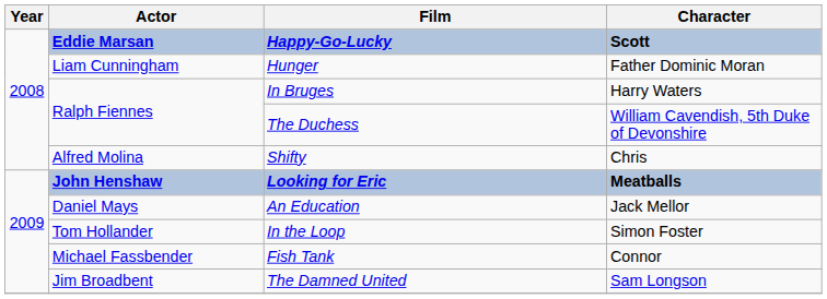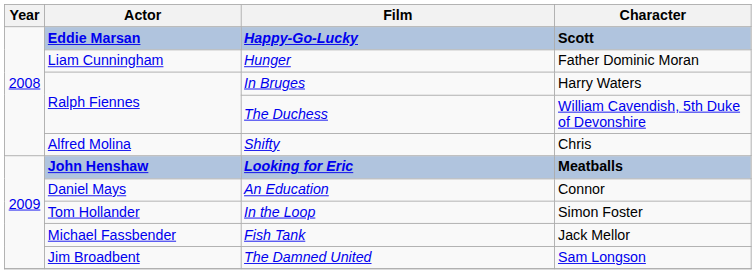 <table class="wikitable" width="95%" cellpadding="5">
 <tr>
 <th width="5%">Year</th>
 <th width="25%">Actor</th>
 <th width="40%">Film</th>
 <th width="25%">Character</th>
 </tr>
 <tr>
 <td rowspan="5" style="text-align:center;"><a href='#'>2008</a><br><br></td>
 <td style="background:#B0C4DE;"><strong><a href='#'>Eddie Marsan</a></strong></td>
 <td style="background:#B0C4DE;"><strong><em><a href='#'>Happy-Go-Lucky</a></em></strong></td>
 <td style="background:#B0C4DE;"><strong>Scott</strong></td>
 </tr>
 <tr>
 <td><a href='#'>Liam Cunningham</a></td>
 <td><em><a href='#'>Hunger</a></em></td>
 <td>Father Dominic Moran</td>
 </tr>
 <tr>
 <td rowspan="2"><a href='#'>Ralph Fiennes</a></td>
 <td><em><a href='#'>In Bruges</a></em></td>
 <td>Harry Waters</td>
 </tr>
 <tr>
 <td><em><a href='#'>The Duchess</a></em></td>
 <td><a href='#'>William Cavendish, 5th Duke of Devonshire</a></td>
 </tr>
 <tr>
 <td><a href='#'>Alfred Molina</a></td>
 <td><em><a href='#'>Shifty</a></em></td>
 <td>Chris</td>
 </tr>
 <tr>
 <td rowspan="5" style="text-align:center;"><a href='#'>2009</a><br><br></td>
 <td style="background:#B0C4DE;"><strong><a href='#'>John Henshaw</a></strong></td>
 <td style="background:#B0C4DE;"><strong><em><a href='#'>Looking for Eric</a></em></strong></td>
 <td style="background:#B0C4DE;"><strong>Meatballs</strong></td>
 </tr>
 <tr>
 <td><a href='#'>Daniel Mays</a></td>
 <td><em><a href='#'>An Education</a></em></td>
-<td>Jack Mellor</td>
+<td>Connor</td>
 </tr>
 <tr>
 <td><a href='#'>Tom Hollander</a></td>
 <td><em><a href='#'>In the Loop</a></em></td>
 <td>Simon Foster</td>
 </tr>
 <tr>
 <td><a href='#'>Michael Fassbender</a></td>
 <td><em><a href='#'>Fish Tank</a></em></td>
-<td>Connor</td>
+<td>Jack Mellor</td>
 </tr>
 <tr>
 <td><a href='#'>Jim Broadbent</a></td>
 <td><em><a href='#'>The Damned United</a></em></td>
 <td><a href='#'>Sam Longson</a></td>
 </tr>
 <tr>
 </tr>
 </table>
